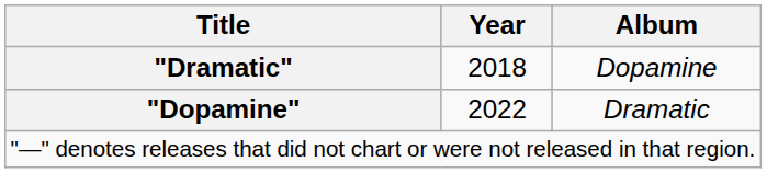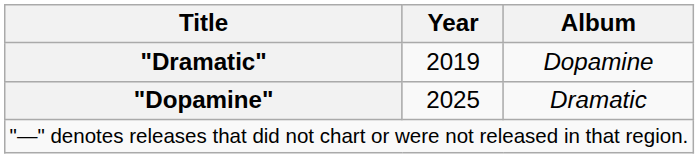 <table class="wikitable plainrowheaders" style="text-align:center;">
 <tr>
 <th scope="col" style="width:16em;">Title</th>
 <th scope="col">Year</th>
 <th scope="col">Album</th>
 </tr>
 <tr>
 <th scope="row">"Dramatic"</th>
-<td>2018</td>
+<td>2019</td>
 <td><em>Dopamine</em></td>
 </tr>
 <tr>
 <th scope="row">"Dopamine"</th>
-<td>2022</td>
+<td>2025</td>
 <td><em>Dramatic</em></td>
 </tr>
 <tr>
 <td colspan="4" style="font-size:85%;">"—" denotes releases that did not chart or were not released in that region.</td>
 </tr>
 </table>
